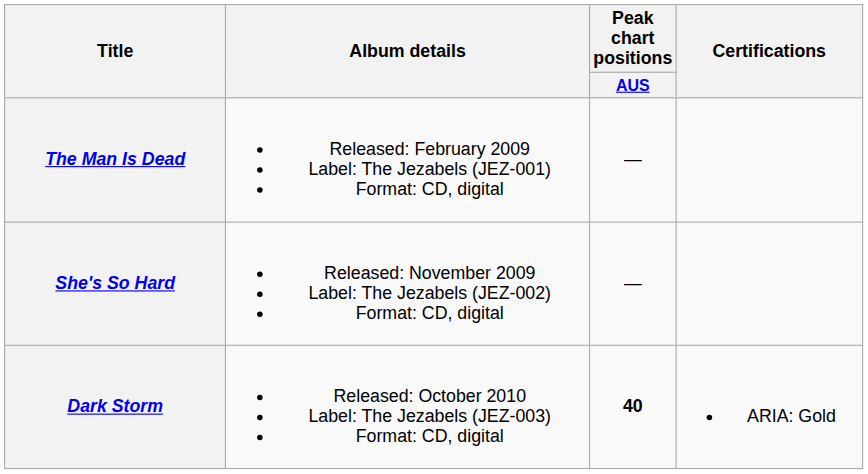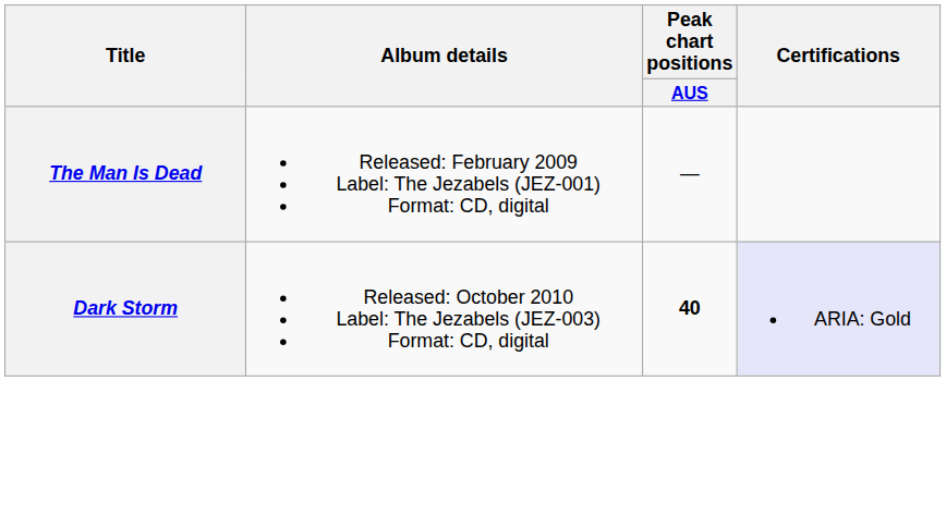 <table class="wikitable plainrowheaders" style="text-align:center;" border="1">
 <tr>
 <th scope="col" rowspan="2" style="width:12em;">Title</th>
 <th scope="col" rowspan="2" style="width:20em;">Album details</th>
 <th scope="col" colspan="1">Peak chart positions</th>
 <th scope="col" rowspan="2" style="width:10em;">Certifications</th>
 </tr>
 <tr>
 <th scope="col" style="width:3.5em; font-size:90%;"><a href='#'>AUS</a><br></th>
 </tr>
 <tr>
 <th scope="row"><em><a href='#'>The Man Is Dead</a></em></th>
 <td><br><ul><li>Released: February 2009</li><li>Label: The Jezabels (JEZ-001)</li><li>Format: CD, digital</li></ul></td>
 <td>—</td>
 <td></td>
 </tr>
 <tr>
-<th scope="row"><em><a href='#'>She's So Hard</a></em></th>
-<td><br><ul><li>Released: November 2009</li><li>Label: The Jezabels (JEZ-002)</li><li>Format: CD, digital</li></ul></td>
-<td>—</td>
-<td></td>
-</tr>
-<tr>
 <th scope="row"><em><a href='#'>Dark Storm</a></em></th>
 <td><br><ul><li>Released: October 2010</li><li>Label: The Jezabels (JEZ-003)</li><li>Format: CD, digital</li></ul></td>
 <td><strong>40</strong></td>
-<td><br><ul><li>ARIA: Gold</li></ul></td>
+<td style="background: lavender;"><br><ul><li>ARIA: Gold</li></ul></td>
 </tr>
 </table>
